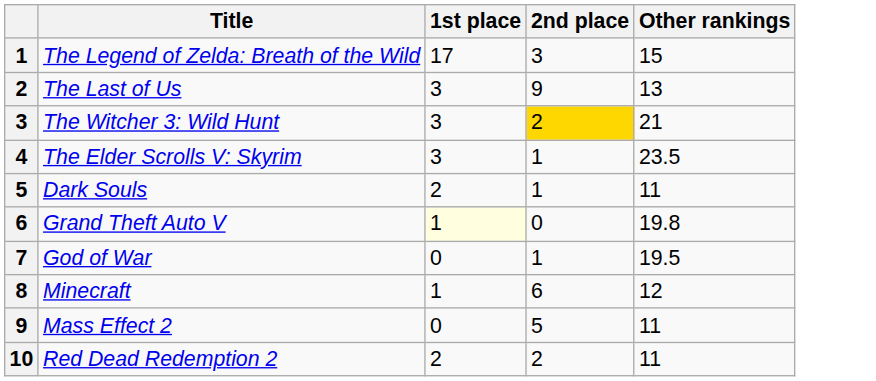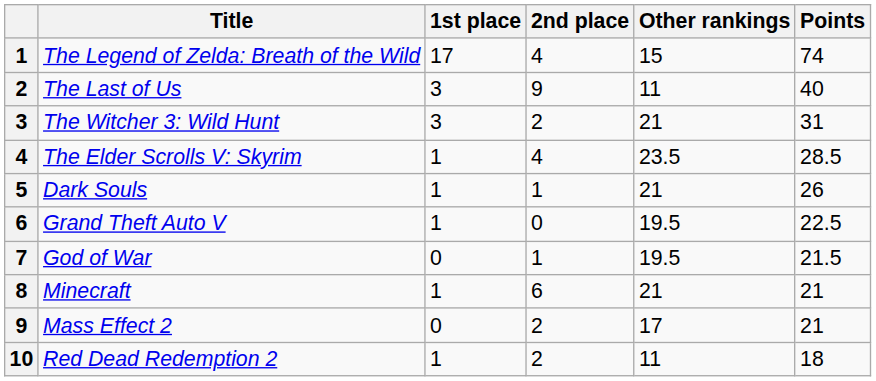 <table class="wikitable sortable">
 <tr>
 <th></th>
 <th>Title</th>
 <th>1st place</th>
 <th>2nd place</th>
 <th>Other rankings</th>
+<th>Points</th>
 </tr>
 <tr>
 <th>1</th>
 <td><em><a href='#'>The Legend of Zelda: Breath of the Wild</a></em></td>
 <td>17</td>
-<td>3</td>
+<td>4</td>
 <td>15</td>
+<td>74</td>
 </tr>
 <tr>
 <th>2</th>
 <td><em><a href='#'>The Last of Us</a></em></td>
 <td>3</td>
 <td>9</td>
-<td>13</td>
+<td>11</td>
+<td>40</td>
 </tr>
 <tr>
 <th>3</th>
 <td><em><a href='#'>The Witcher 3: Wild Hunt</a></em></td>
 <td>3</td>
-<td style="background: gold;">2</td>
+<td>2</td>
 <td>21</td>
+<td>31</td>
 </tr>
 <tr>
 <th>4</th>
 <td><em><a href='#'>The Elder Scrolls V: Skyrim</a></em></td>
-<td>3</td>
 <td>1</td>
+<td>4</td>
 <td>23.5</td>
+<td>28.5</td>
 </tr>
 <tr>
 <th>5</th>
 <td><em><a href='#'>Dark Souls</a></em></td>
-<td>2</td>
 <td>1</td>
-<td>11</td>
+<td>1</td>
+<td>21</td>
+<td>26</td>
 </tr>
 <tr>
 <th>6</th>
 <td><em><a href='#'>Grand Theft Auto V</a></em></td>
-<td style="background: lightyellow;">1</td>
+<td>1</td>
 <td>0</td>
-<td>19.8</td>
+<td>19.5</td>
+<td>22.5</td>
 </tr>
 <tr>
 <th>7</th>
 <td><em><a href='#'>God of War</a></em></td>
 <td>0</td>
 <td>1</td>
 <td>19.5</td>
+<td>21.5</td>
 </tr>
 <tr>
 <th>8</th>
 <td><em><a href='#'>Minecraft</a></em></td>
 <td>1</td>
 <td>6</td>
-<td>12</td>
+<td>21</td>
+<td>21</td>
 </tr>
 <tr>
 <th>9</th>
 <td><em><a href='#'>Mass Effect 2</a></em></td>
 <td>0</td>
-<td>5</td>
-<td>11</td>
+<td>2</td>
+<td>17</td>
+<td>21</td>
 </tr>
 <tr>
 <th>10</th>
 <td><em><a href='#'>Red Dead Redemption 2</a></em></td>
-<td>2</td>
+<td>1</td>
 <td>2</td>
 <td>11</td>
+<td>18</td>
 </tr>
 </table>
